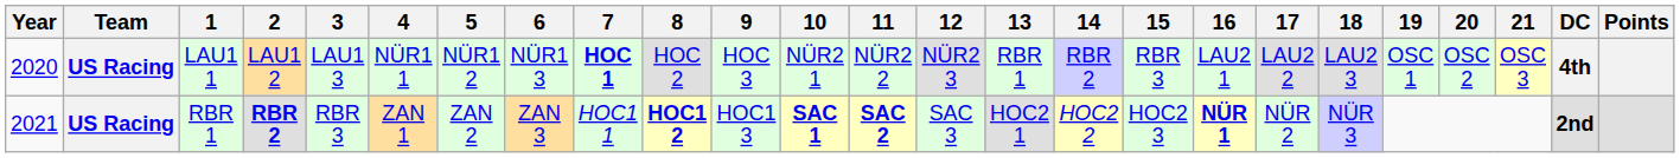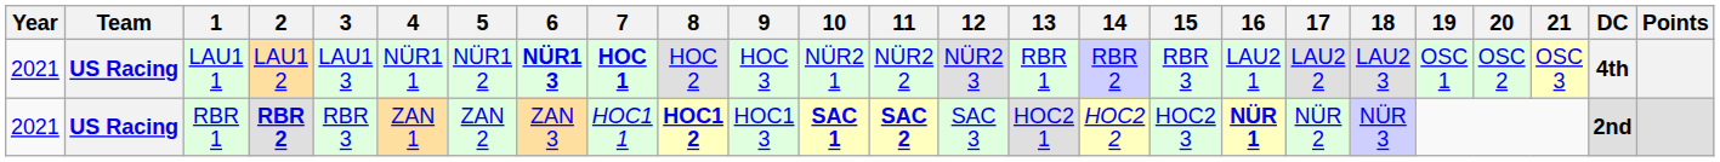 <table class="wikitable" style="text-align:center; font-size:85%;">
 <tr>
 <th>Year</th>
 <th>Team</th>
 <th>1</th>
 <th>2</th>
 <th>3</th>
 <th>4</th>
 <th>5</th>
 <th>6</th>
 <th>7</th>
 <th>8</th>
 <th>9</th>
 <th>10</th>
 <th>11</th>
 <th>12</th>
 <th>13</th>
 <th>14</th>
 <th>15</th>
 <th>16</th>
 <th>17</th>
 <th>18</th>
 <th>19</th>
 <th>20</th>
 <th>21</th>
 <th>DC</th>
 <th>Points</th>
 </tr>
 <tr>
-<td><a href='#'>2020</a></td>
+<td><a href='#'>2021</a></td>
 <th nowrap><a href='#'>US Racing</a></th>
 <td style="background:#DFFFDF;"><a href='#'>LAU1<br>1</a><br></td>
 <td style="background:#FFDF9F;"><a href='#'>LAU1<br>2</a><br></td>
 <td style="background:#DFFFDF;"><a href='#'>LAU1<br>3</a><br></td>
 <td style="background:#DFFFDF;"><a href='#'>NÜR1<br>1</a><br></td>
 <td style="background:#DFFFDF;"><a href='#'>NÜR1<br>2</a><br></td>
-<td style="background:#DFFFDF;"><a href='#'>NÜR1<br>3</a><br></td>
+<td style="background:#DFFFDF;"><strong><a href='#'>NÜR1<br>3</a><br></strong></td>
 <td style="background:#DFFFDF;"><strong><a href='#'>HOC<br>1</a><br></strong></td>
 <td style="background:#DFDFDF;"><a href='#'>HOC<br>2</a><br></td>
 <td style="background:#DFFFDF;"><a href='#'>HOC<br>3</a><br></td>
 <td style="background:#DFFFDF;"><a href='#'>NÜR2<br>1</a><br></td>
 <td style="background:#DFFFDF;"><a href='#'>NÜR2<br>2</a><br></td>
 <td style="background:#DFDFDF;"><a href='#'>NÜR2<br>3</a><br></td>
 <td style="background:#DFFFDF;"><a href='#'>RBR<br>1</a><br></td>
 <td style="background:#CFCFFF;"><a href='#'>RBR<br>2</a><br></td>
 <td style="background:#DFFFDF;"><a href='#'>RBR<br>3</a><br></td>
 <td style="background:#DFFFDF;"><a href='#'>LAU2<br>1</a><br></td>
 <td style="background:#DFDFDF;"><a href='#'>LAU2<br>2</a><br></td>
 <td style="background:#DFDFDF;"><a href='#'>LAU2<br>3</a><br></td>
 <td style="background:#DFFFDF;"><a href='#'>OSC<br>1</a><br></td>
 <td style="background:#DFFFDF;"><a href='#'>OSC<br>2</a><br></td>
 <td style="background:#FFFFBF;"><a href='#'>OSC<br>3</a><br></td>
 <th>4th</th>
 <th></th>
 </tr>
 <tr>
 <td><a href='#'>2021</a></td>
 <th nowrap><a href='#'>US Racing</a></th>
 <td style="background:#DFFFDF;"><a href='#'>RBR<br>1</a><br></td>
 <td style="background:#DFDFDF;"><strong><a href='#'>RBR<br>2</a></strong><br></td>
 <td style="background:#DFFFDF;"><a href='#'>RBR<br>3</a><br></td>
 <td style="background:#FFDF9F;"><a href='#'>ZAN<br>1</a><br></td>
 <td style="background:#DFFFDF;"><a href='#'>ZAN<br>2</a><br></td>
 <td style="background:#FFDF9F;"><a href='#'>ZAN<br>3</a><br></td>
 <td style="background:#DFFFDF;"><em><a href='#'>HOC1<br>1</a></em><br></td>
 <td style="background:#FFFFBF;"><strong><a href='#'>HOC1<br>2</a></strong><br></td>
 <td style="background:#DFFFDF;"><a href='#'>HOC1<br>3</a><br></td>
 <td style="background:#FFFFBF;"><strong><a href='#'>SAC<br>1</a></strong><br></td>
 <td style="background:#FFFFBF;"><strong><a href='#'>SAC<br>2</a></strong><br></td>
 <td style="background:#DFFFDF;"><a href='#'>SAC<br>3</a><br></td>
 <td style="background:#DFDFDF;"><a href='#'>HOC2<br>1</a><br></td>
 <td style="background:#FFFFBF;"><em><a href='#'>HOC2<br>2</a></em><br></td>
 <td style="background:#DFFFDF;"><a href='#'>HOC2<br>3</a><br></td>
 <td style="background:#FFFFBF;"><strong><a href='#'>NÜR<br>1</a></strong><br></td>
 <td style="background:#DFFFDF;"><a href='#'>NÜR<br>2</a><br></td>
 <td style="background:#CFCFFF;"><a href='#'>NÜR<br>3</a><br></td>
 <td colspan="3"></td>
 <th style="background:#DFDFDF;">2nd</th>
 <th style="background:#DFDFDF;"></th>
 </tr>
 </table>
